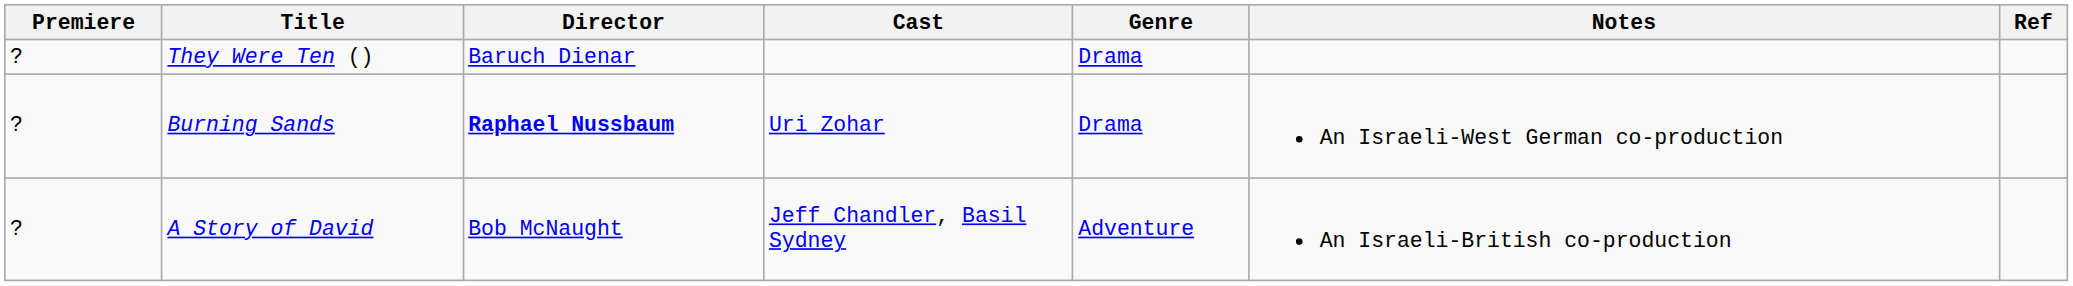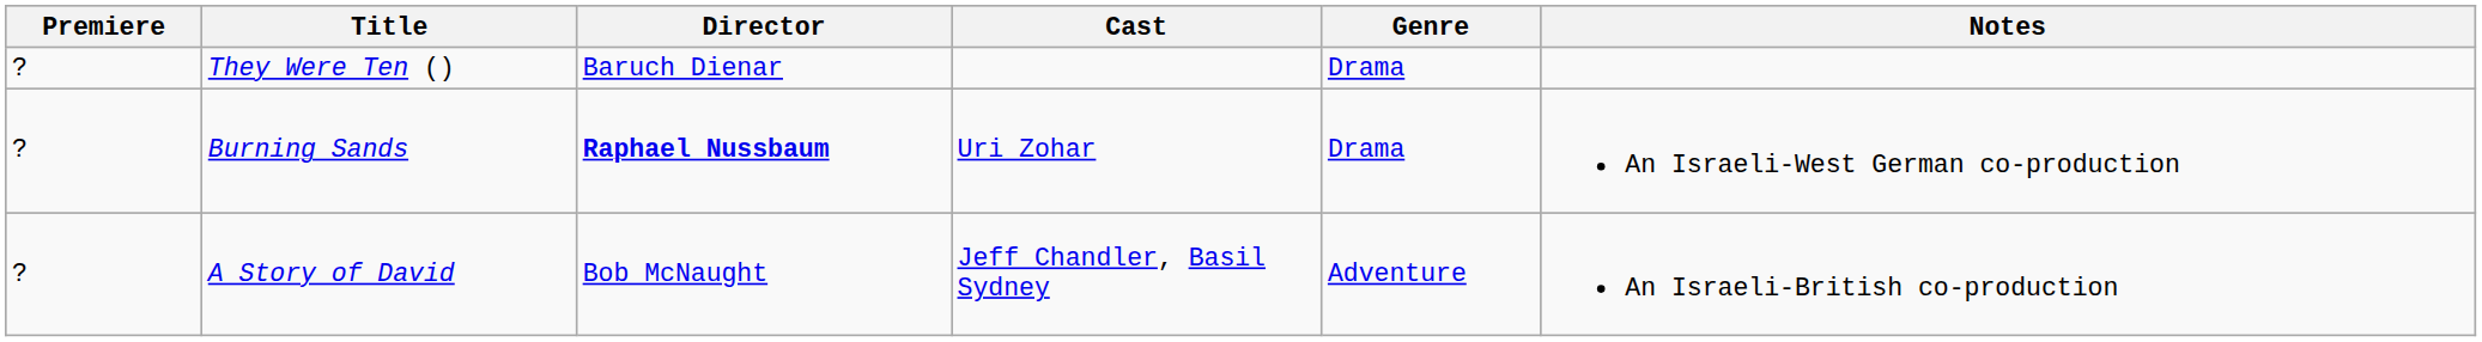 <table class="wikitable">
 <tr>
 <th>Premiere</th>
 <th>Title</th>
 <th>Director</th>
 <th width=15%>Cast</th>
 <th>Genre</th>
 <th>Notes</th>
-<th>Ref</th>
 </tr>
 <tr>
 <td>?</td>
 <td><em><a href='#'>They Were Ten</a></em> ()</td>
 <td><a href='#'>Baruch Dienar</a></td>
 <td></td>
 <td><a href='#'>Drama</a></td>
-<td></td>
 <td></td>
 </tr>
 <tr>
 <td>?</td>
 <td><em><a href='#'>Burning Sands</a></em></td>
 <td><strong><a href='#'>Raphael Nussbaum</a></strong></td>
 <td><a href='#'>Uri Zohar</a></td>
 <td><a href='#'>Drama</a></td>
 <td><br><ul><li>An Israeli-West German co-production</li></ul></td>
-<td></td>
 </tr>
 <tr>
 <td>?</td>
 <td><em><a href='#'>A Story of David</a></em></td>
 <td><a href='#'>Bob McNaught</a></td>
 <td><a href='#'>Jeff Chandler</a>, <a href='#'>Basil Sydney</a></td>
 <td><a href='#'>Adventure</a></td>
 <td><br><ul><li>An Israeli-British co-production</li></ul></td>
-<td></td>
 </tr>
 </table>
